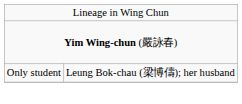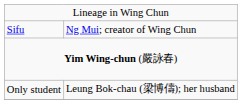 <table border class="wikitable">
 <tr>
 <td colspan="2" align="center">Lineage in Wing Chun</td>
+</tr>
+<tr>
+<td><a href='#'>Sifu</a></td>
+<td><a href='#'>Ng Mui</a>; creator of Wing Chun</td>
 </tr>
 <tr>
 <td colspan="2" align="center"> <br><strong>Yim Wing-chun</strong> (嚴詠春)<br> </td>
 </tr>
 <tr>
 <td>Only student</td>
 <td>Leung Bok-chau (梁博儔); her husband</td>
 </tr>
 <tr>
 </tr>
 </table>
